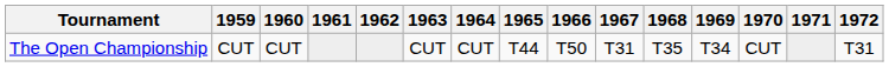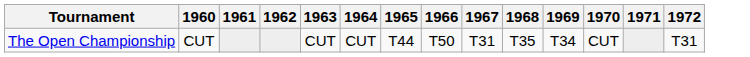 <table class="wikitable" style="font-size:95%;text-align:center;">
 <tr>
 <th>Tournament</th>
-<th>1959</th>
 <th>1960</th>
 <th>1961</th>
 <th>1962</th>
 <th>1963</th>
 <th>1964</th>
 <th>1965</th>
 <th>1966</th>
 <th>1967</th>
 <th>1968</th>
 <th>1969</th>
 <th>1970</th>
 <th>1971</th>
 <th>1972</th>
 </tr>
 <tr>
 <td><a href='#'>The Open Championship</a></td>
 <td>CUT</td>
-<td>CUT</td>
 <td style="background:#eeeeee;"></td>
 <td style="background:#eeeeee;"></td>
 <td>CUT</td>
 <td>CUT</td>
 <td>T44</td>
 <td>T50</td>
 <td>T31</td>
 <td>T35</td>
 <td>T34</td>
 <td>CUT</td>
 <td style="background:#eeeeee;"></td>
 <td>T31</td>
 </tr>
 </table>
